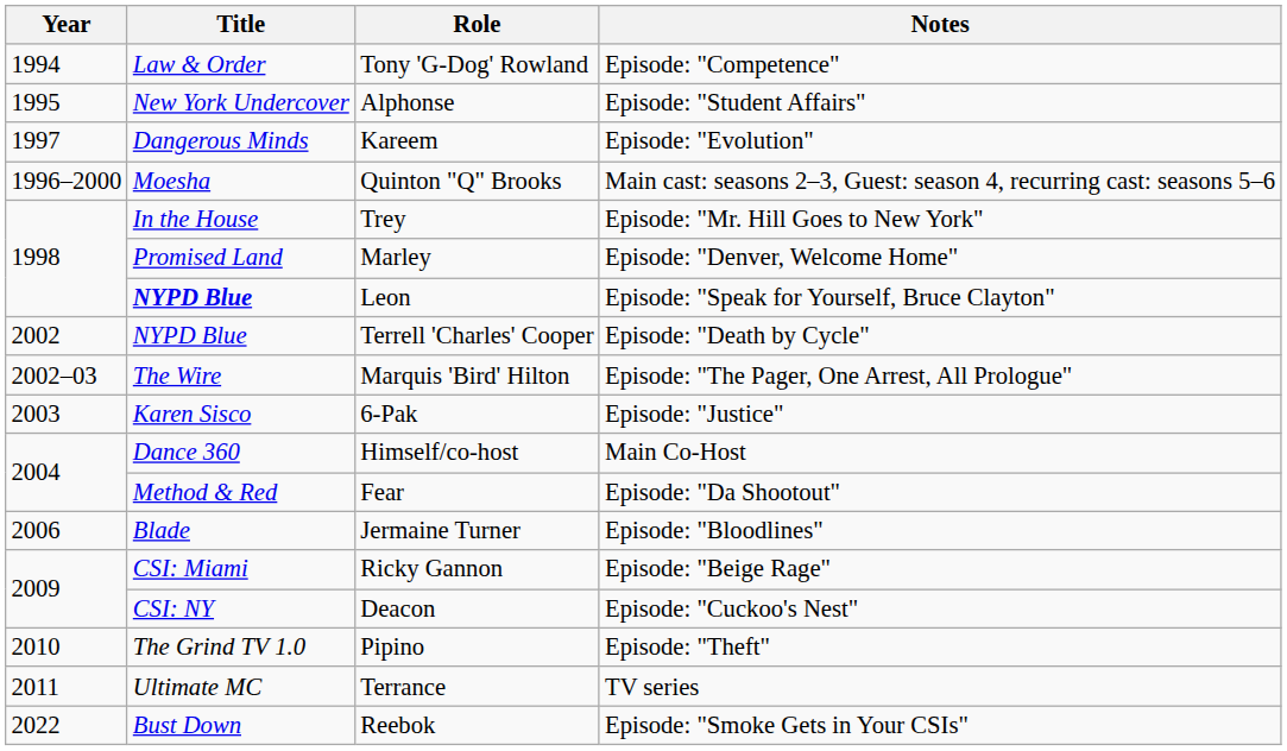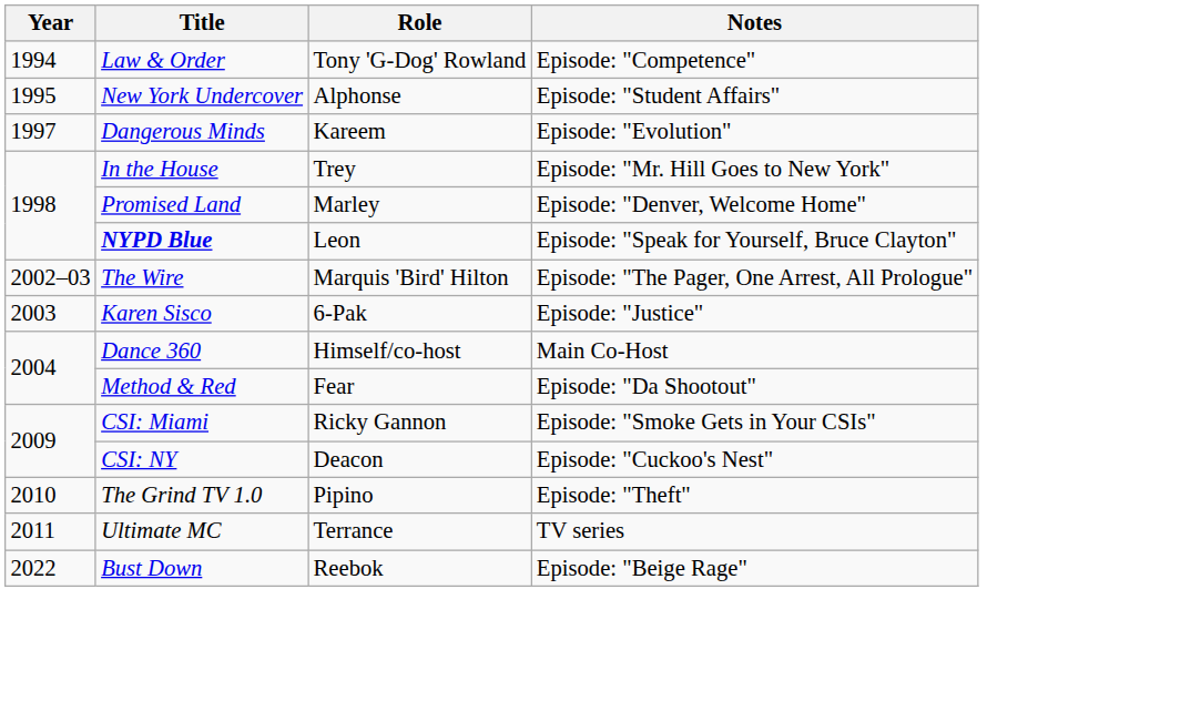 <table class="wikitable sortable">
 <tr>
 <th>Year</th>
 <th>Title</th>
 <th>Role</th>
 <th>Notes</th>
 </tr>
 <tr>
 <td>1994</td>
 <td><em><a href='#'>Law & Order</a></em></td>
 <td>Tony 'G-Dog' Rowland</td>
 <td>Episode: "Competence"</td>
 </tr>
 <tr>
 <td>1995</td>
 <td><em><a href='#'>New York Undercover</a></em></td>
 <td>Alphonse</td>
 <td>Episode: "Student Affairs"</td>
 </tr>
 <tr>
 <td>1997</td>
 <td><em><a href='#'>Dangerous Minds</a></em></td>
 <td>Kareem</td>
 <td>Episode: "Evolution"</td>
 </tr>
 <tr>
-<td>1996–2000</td>
-<td><em><a href='#'>Moesha</a></em></td>
-<td>Quinton "Q" Brooks</td>
-<td>Main cast: seasons 2–3, Guest: season 4, recurring cast: seasons 5–6</td>
-</tr>
-<tr>
 <td rowspan=3>1998</td>
 <td><em><a href='#'>In the House</a></em></td>
 <td>Trey</td>
 <td>Episode: "Mr. Hill Goes to New York"</td>
 </tr>
 <tr>
 <td><em><a href='#'>Promised Land</a></em></td>
 <td>Marley</td>
 <td>Episode: "Denver, Welcome Home"</td>
 </tr>
 <tr>
 <td><strong><em><a href='#'>NYPD Blue</a></em></strong></td>
 <td>Leon</td>
 <td>Episode: "Speak for Yourself, Bruce Clayton"</td>
-</tr>
-<tr>
-<td>2002</td>
-<td><em><a href='#'>NYPD Blue</a></em></td>
-<td>Terrell 'Charles' Cooper</td>
-<td>Episode: "Death by Cycle"</td>
 </tr>
 <tr>
 <td>2002–03</td>
 <td><em><a href='#'>The Wire</a></em></td>
 <td>Marquis 'Bird' Hilton</td>
 <td>Episode: "The Pager, One Arrest, All Prologue"</td>
 </tr>
 <tr>
 <td>2003</td>
 <td><em><a href='#'>Karen Sisco</a></em></td>
 <td>6-Pak</td>
 <td>Episode: "Justice"</td>
 </tr>
 <tr>
 <td rowspan=2>2004</td>
 <td><em><a href='#'>Dance 360</a></em></td>
 <td>Himself/co-host</td>
 <td>Main Co-Host</td>
 </tr>
 <tr>
 <td><em><a href='#'>Method & Red</a></em></td>
 <td>Fear</td>
 <td>Episode: "Da Shootout"</td>
 </tr>
 <tr>
-<td>2006</td>
-<td><em><a href='#'>Blade</a></em></td>
-<td>Jermaine Turner</td>
-<td>Episode: "Bloodlines"</td>
-</tr>
-<tr>
 <td rowspan=2>2009</td>
 <td><em><a href='#'>CSI: Miami</a></em></td>
 <td>Ricky Gannon</td>
-<td>Episode: "Beige Rage"</td>
+<td>Episode: "Smoke Gets in Your CSIs"</td>
 </tr>
 <tr>
 <td><em><a href='#'>CSI: NY</a></em></td>
 <td>Deacon</td>
 <td>Episode: "Cuckoo's Nest"</td>
 </tr>
 <tr>
 <td>2010</td>
 <td><em>The Grind TV 1.0</em></td>
 <td>Pipino</td>
 <td>Episode: "Theft"</td>
 </tr>
 <tr>
 <td>2011</td>
 <td><em>Ultimate MC</em></td>
 <td>Terrance</td>
 <td>TV series</td>
 </tr>
 <tr>
 <td>2022</td>
 <td><em><a href='#'>Bust Down</a></em></td>
 <td>Reebok</td>
-<td>Episode: "Smoke Gets in Your CSIs"</td>
+<td>Episode: "Beige Rage"</td>
 </tr>
 </table>
